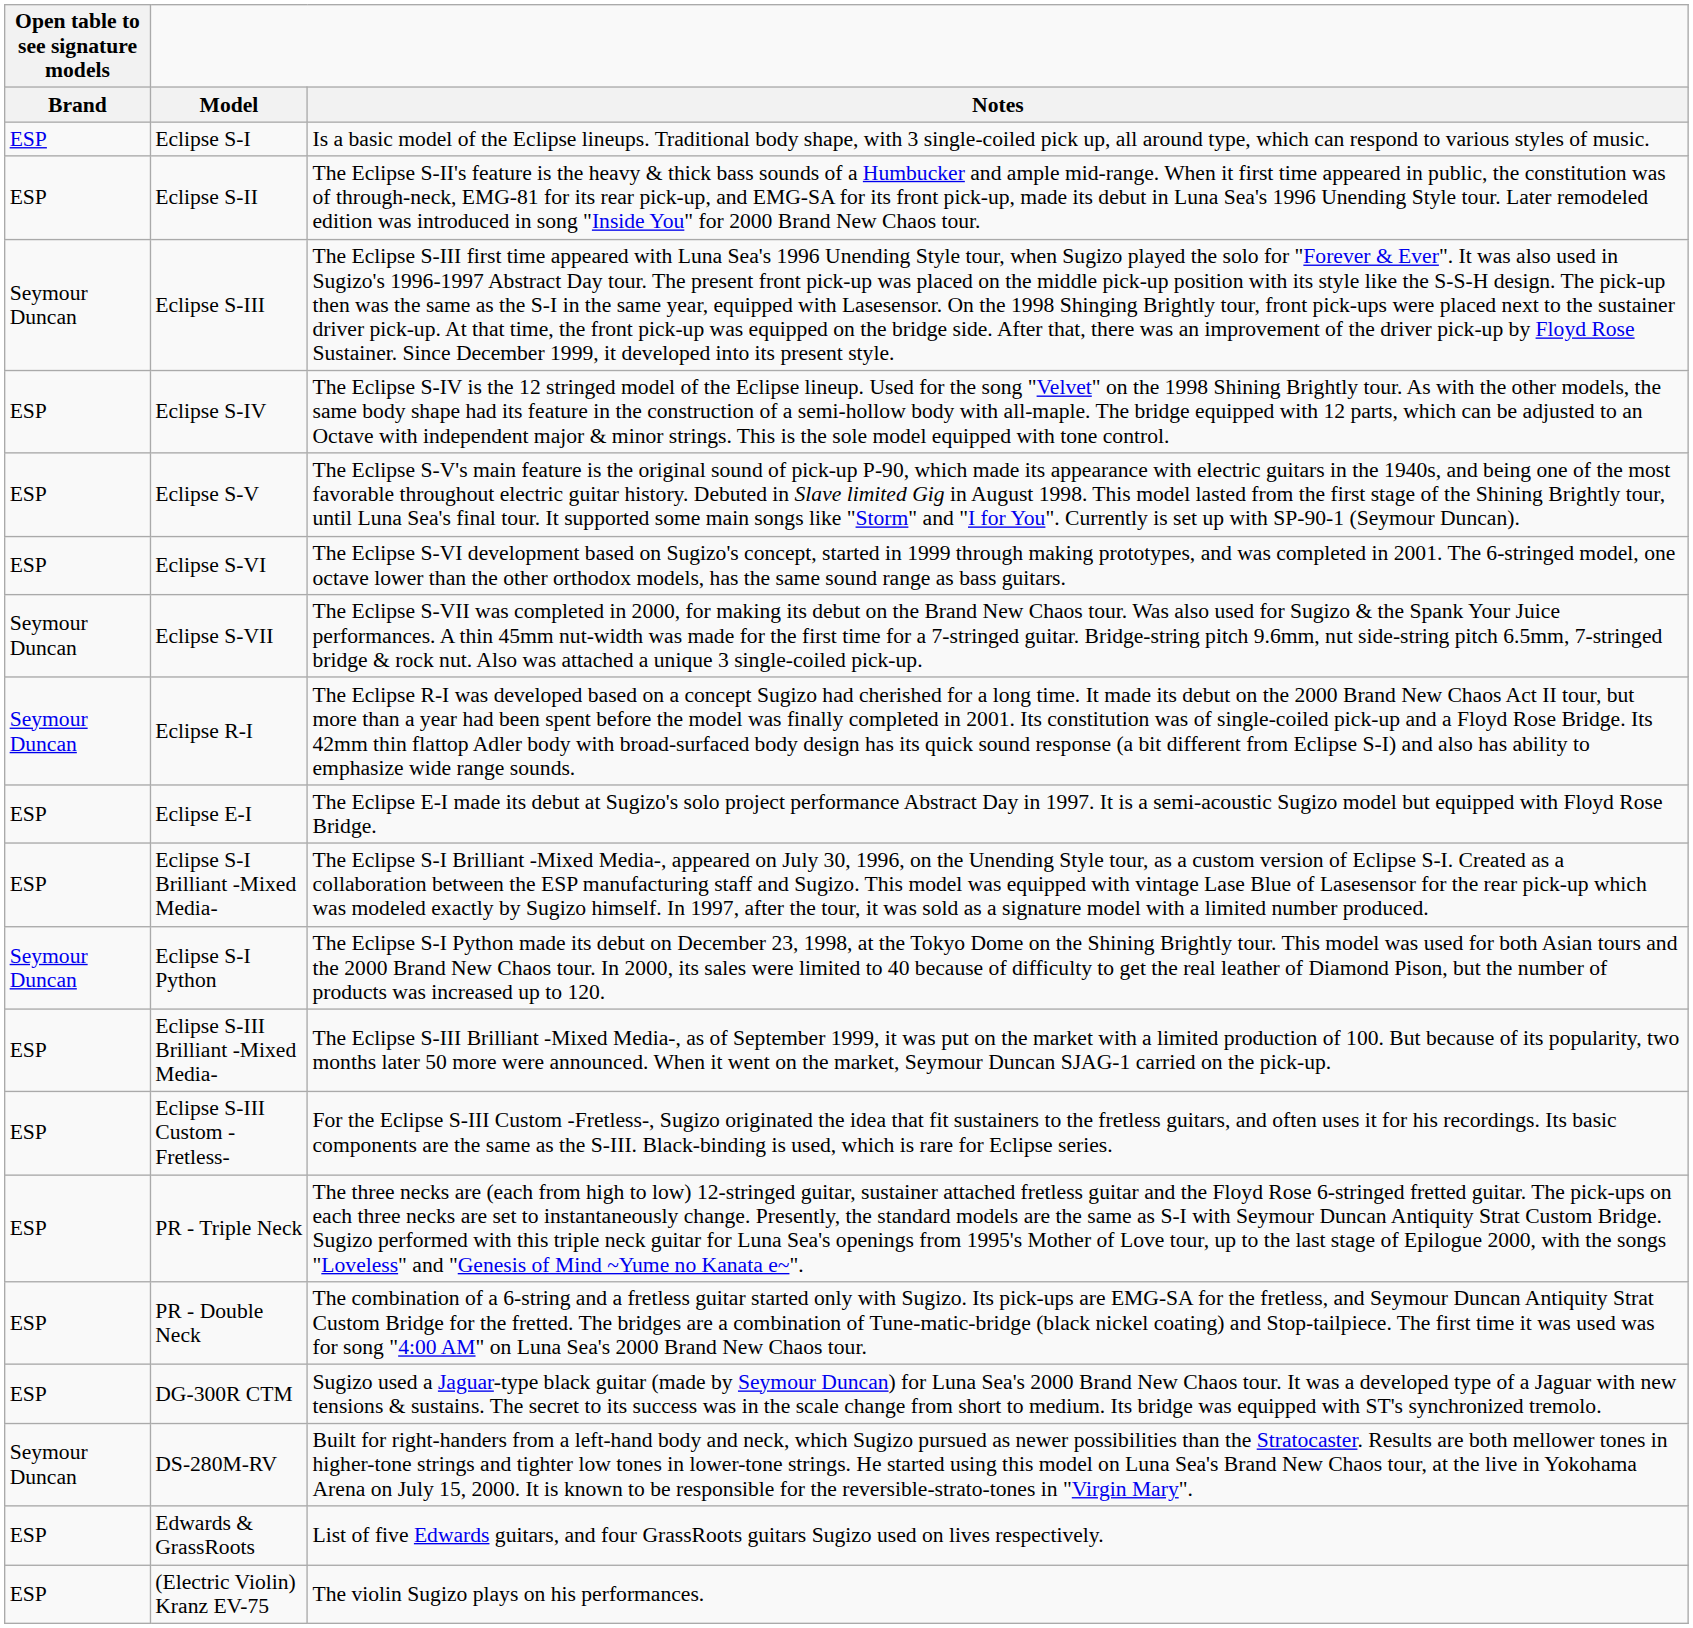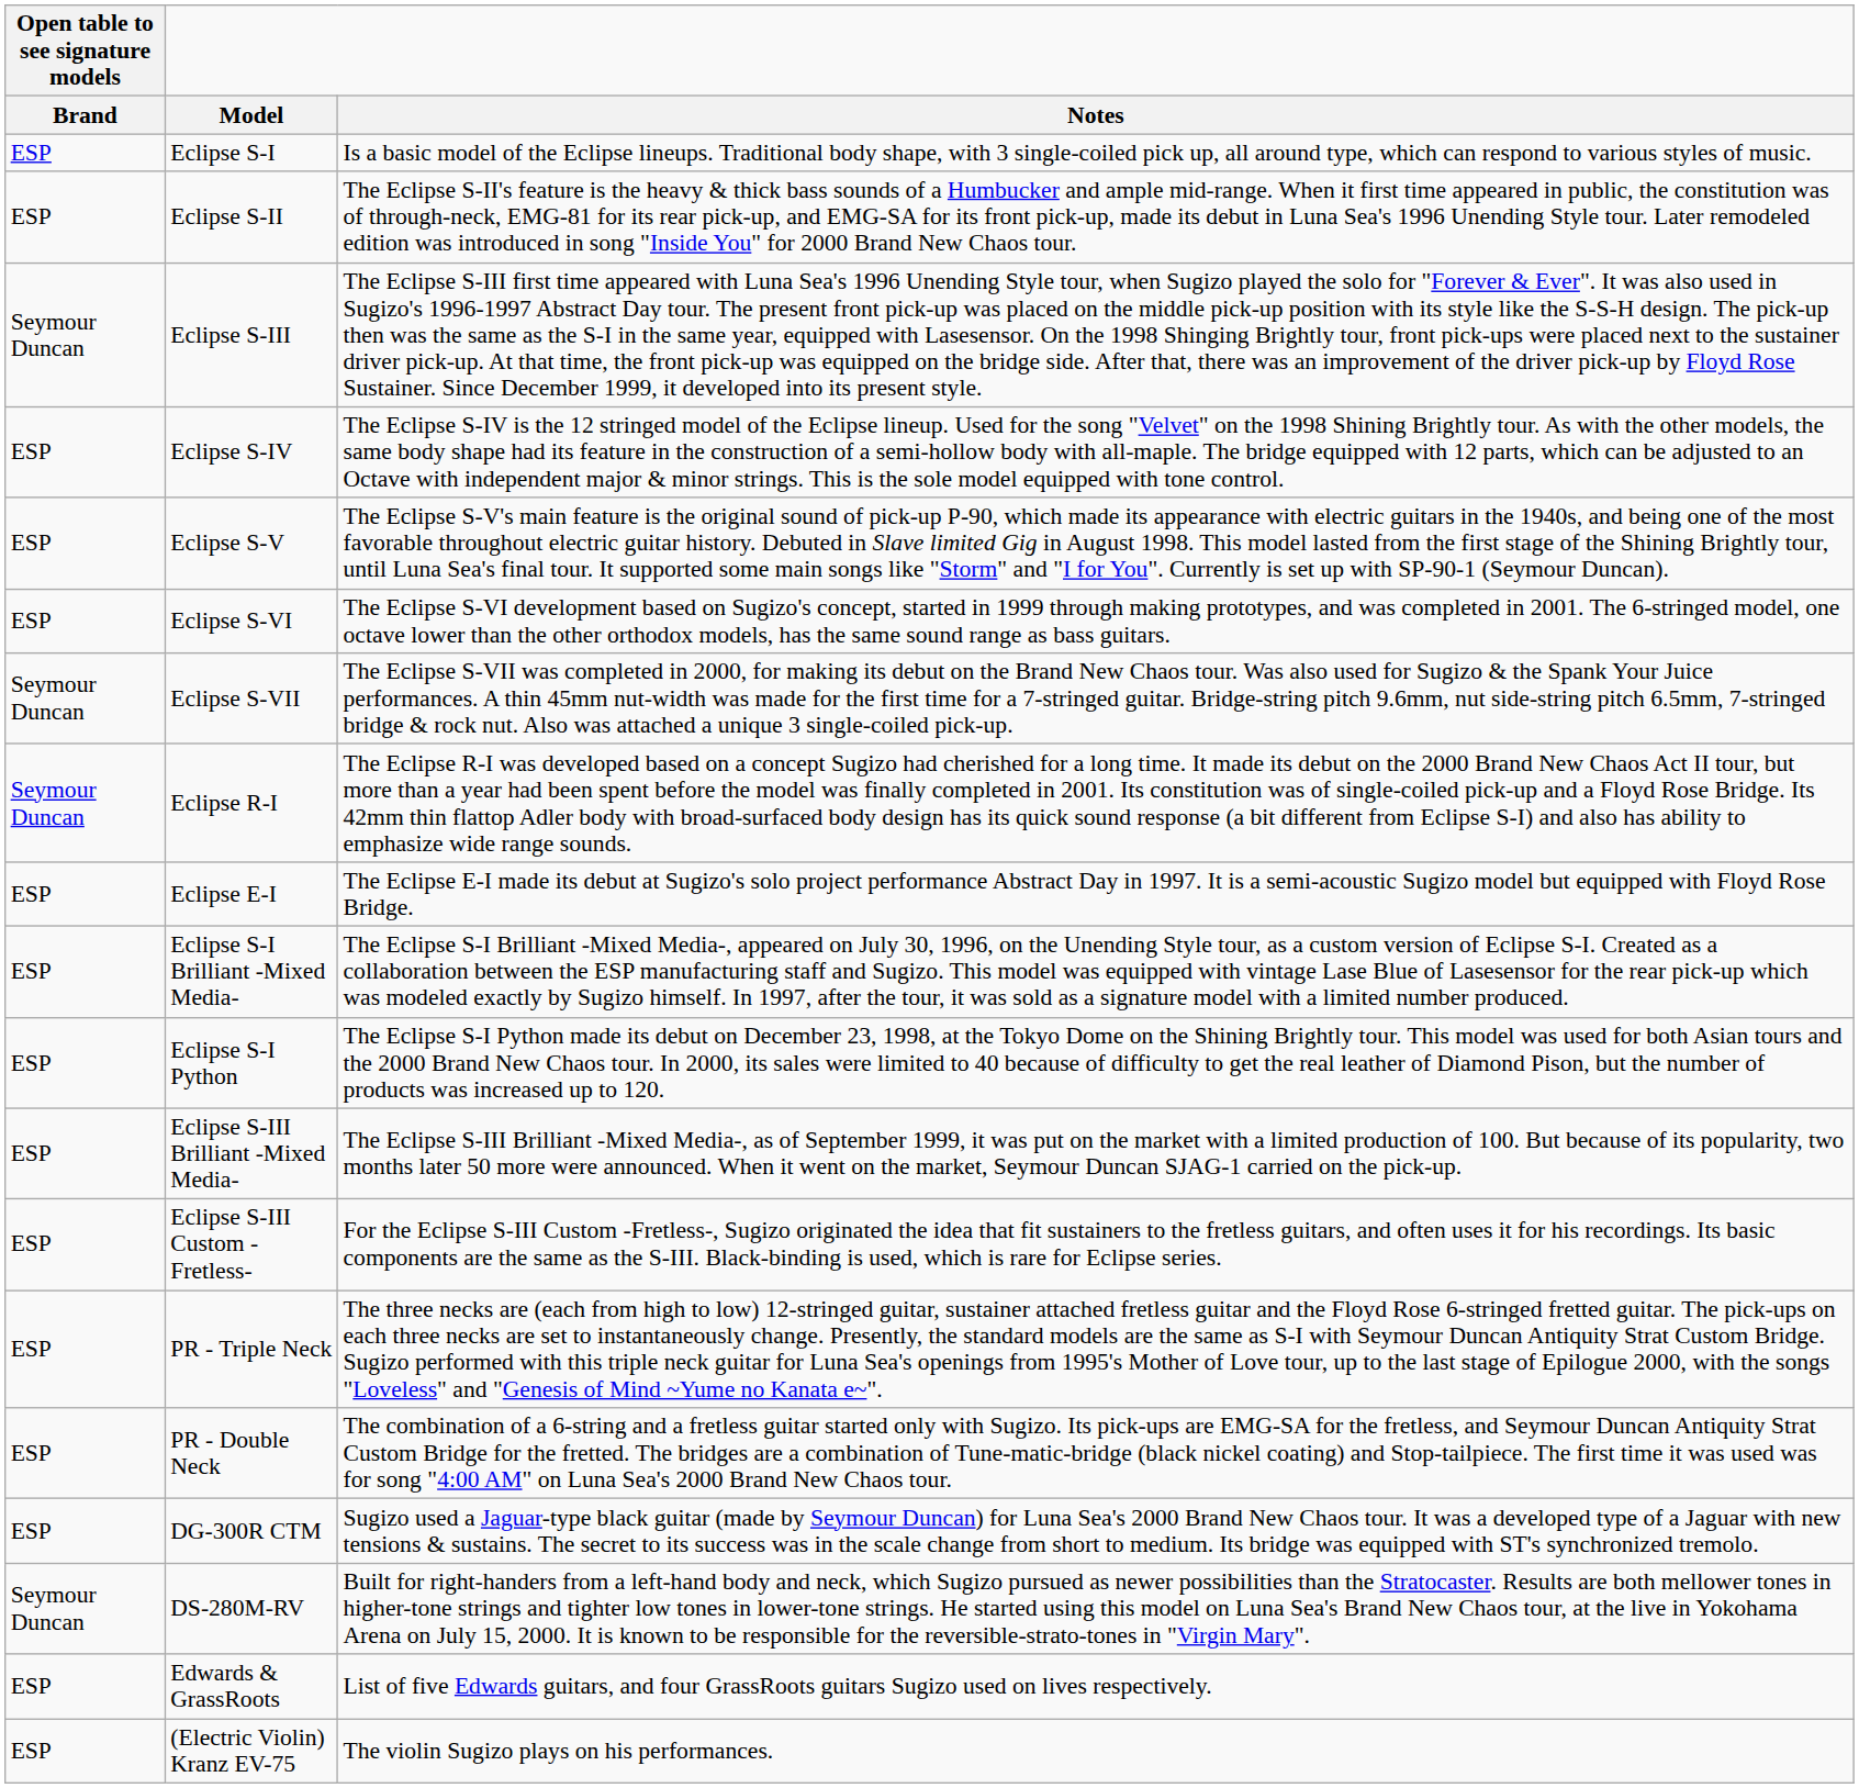 <table class="wikitable collapsible collapsed">
 <tr>
 <th>Open table to see signature models</th>
 </tr>
 <tr>
 <th>Brand</th>
 <th>Model</th>
 <th>Notes</th>
 </tr>
 <tr>
 <td><a href='#'>ESP</a></td>
 <td>Eclipse S-I</td>
 <td>Is a basic model of the Eclipse lineups. Traditional body shape, with 3 single-coiled pick up, all around type, which can respond to various styles of music.</td>
 </tr>
 <tr>
 <td>ESP</td>
 <td>Eclipse S-II</td>
 <td>The Eclipse S-II's feature is the heavy & thick bass sounds of a <a href='#'>Humbucker</a> and ample mid-range. When it first time appeared in public, the constitution was of through-neck, EMG-81 for its rear pick-up, and EMG-SA for its front pick-up, made its debut in Luna Sea's 1996 Unending Style tour. Later remodeled edition was introduced in song "<a href='#'>Inside You</a>" for 2000 Brand New Chaos tour.</td>
 </tr>
 <tr>
 <td>Seymour Duncan</td>
 <td>Eclipse S-III</td>
 <td>The Eclipse S-III first time appeared with Luna Sea's 1996 Unending Style tour, when Sugizo played the solo for "<a href='#'>Forever & Ever</a>". It was also used in Sugizo's 1996-1997 Abstract Day tour. The present front pick-up was placed on the middle pick-up position with its style like the S-S-H design. The pick-up then was the same as the S-I in the same year, equipped with Lasesensor. On the 1998 Shinging Brightly tour, front pick-ups were placed next to the sustainer driver pick-up. At that time, the front pick-up was equipped on the bridge side. After that, there was an improvement of the driver pick-up by <a href='#'>Floyd Rose</a> Sustainer. Since December 1999, it developed into its present style.</td>
 </tr>
 <tr>
 <td>ESP</td>
 <td>Eclipse S-IV</td>
 <td>The Eclipse S-IV is the 12 stringed model of the Eclipse lineup. Used for the song "<a href='#'>Velvet</a>" on the 1998 Shining Brightly tour. As with the other models, the same body shape had its feature in the construction of a semi-hollow body with all-maple. The bridge equipped with 12 parts, which can be adjusted to an Octave with independent major & minor strings. This is the sole model equipped with tone control.</td>
 </tr>
 <tr>
 <td>ESP</td>
 <td>Eclipse S-V</td>
 <td>The Eclipse S-V's main feature is the original sound of pick-up P-90, which made its appearance with electric guitars in the 1940s, and being one of the most favorable throughout electric guitar history. Debuted in <em>Slave limited Gig</em> in August 1998. This model lasted from the first stage of the Shining Brightly tour, until Luna Sea's final tour. It supported some main songs like "<a href='#'>Storm</a>" and "<a href='#'>I for You</a>". Currently is set up with SP-90-1 (Seymour Duncan).</td>
 </tr>
 <tr>
 <td>ESP</td>
 <td>Eclipse S-VI</td>
 <td>The Eclipse S-VI development based on Sugizo's concept, started in 1999 through making prototypes, and was completed in 2001. The 6-stringed model, one octave lower than the other orthodox models, has the same sound range as bass guitars.</td>
 </tr>
 <tr>
 <td>Seymour Duncan</td>
 <td>Eclipse S-VII</td>
 <td>The Eclipse S-VII was completed in 2000, for making its debut on the Brand New Chaos tour. Was also used for Sugizo & the Spank Your Juice performances. A thin 45mm nut-width was made for the first time for a 7-stringed guitar. Bridge-string pitch 9.6mm, nut side-string pitch 6.5mm, 7-stringed bridge & rock nut. Also was attached a unique 3 single-coiled pick-up.</td>
 </tr>
 <tr>
 <td><a href='#'>Seymour Duncan</a></td>
 <td>Eclipse R-I</td>
 <td>The Eclipse R-I was developed based on a concept Sugizo had cherished for a long time. It made its debut on the 2000 Brand New Chaos Act II tour, but more than a year had been spent before the model was finally completed in 2001. Its constitution was of single-coiled pick-up and a Floyd Rose Bridge. Its 42mm thin flattop Adler body with broad-surfaced body design has its quick sound response (a bit different from Eclipse S-I) and also has ability to emphasize wide range sounds.</td>
 </tr>
 <tr>
 <td>ESP</td>
 <td>Eclipse E-I</td>
 <td>The Eclipse E-I made its debut at Sugizo's solo project performance Abstract Day in 1997. It is a semi-acoustic Sugizo model but equipped with Floyd Rose Bridge.</td>
 </tr>
 <tr>
 <td>ESP</td>
 <td>Eclipse S-I Brilliant -Mixed Media-</td>
 <td>The Eclipse S-I Brilliant -Mixed Media-, appeared on July 30, 1996, on the Unending Style tour, as a custom version of Eclipse S-I. Created as a collaboration between the ESP manufacturing staff and Sugizo. This model was equipped with vintage Lase Blue of Lasesensor for the rear pick-up which was modeled exactly by Sugizo himself. In 1997, after the tour, it was sold as a signature model with a limited number produced.</td>
 </tr>
 <tr>
-<td><a href='#'>Seymour Duncan</a></td>
+<td>ESP</td>
 <td>Eclipse S-I Python</td>
 <td>The Eclipse S-I Python made its debut on December 23, 1998, at the Tokyo Dome on the Shining Brightly tour. This model was used for both Asian tours and the 2000 Brand New Chaos tour. In 2000, its sales were limited to 40 because of difficulty to get the real leather of Diamond Pison, but the number of products was increased up to 120.</td>
 </tr>
 <tr>
 <td>ESP</td>
 <td>Eclipse S-III Brilliant -Mixed Media-</td>
 <td>The Eclipse S-III Brilliant -Mixed Media-, as of September 1999, it was put on the market with a limited production of 100. But because of its popularity, two months later 50 more were announced. When it went on the market, Seymour Duncan SJAG-1 carried on the pick-up.</td>
 </tr>
 <tr>
 <td>ESP</td>
 <td>Eclipse S-III Custom -Fretless-</td>
 <td>For the Eclipse S-III Custom -Fretless-, Sugizo originated the idea that fit sustainers to the fretless guitars, and often uses it for his recordings. Its basic components are the same as the S-III. Black-binding is used, which is rare for Eclipse series.</td>
 </tr>
 <tr>
 <td>ESP</td>
 <td>PR - Triple Neck</td>
 <td>The three necks are (each from high to low) 12-stringed guitar, sustainer attached fretless guitar and the Floyd Rose 6-stringed fretted guitar. The pick-ups on each three necks are set to instantaneously change. Presently, the standard models are the same as S-I with Seymour Duncan Antiquity Strat Custom Bridge. Sugizo performed with this triple neck guitar for Luna Sea's openings from 1995's Mother of Love tour, up to the last stage of Epilogue 2000, with the songs "<a href='#'>Loveless</a>" and "<a href='#'>Genesis of Mind ~Yume no Kanata e~</a>".</td>
 </tr>
 <tr>
 <td>ESP</td>
 <td>PR - Double Neck</td>
 <td>The combination of a 6-string and a fretless guitar started only with Sugizo. Its pick-ups are EMG-SA for the fretless, and Seymour Duncan Antiquity Strat Custom Bridge for the fretted. The bridges are a combination of Tune-matic-bridge (black nickel coating) and Stop-tailpiece. The first time it was used was for song "<a href='#'>4:00 AM</a>" on Luna Sea's 2000 Brand New Chaos tour.</td>
 </tr>
 <tr>
 <td>ESP</td>
 <td>DG-300R CTM</td>
 <td>Sugizo used a <a href='#'>Jaguar</a>-type black guitar (made by <a href='#'>Seymour Duncan</a>) for Luna Sea's 2000 Brand New Chaos tour. It was a developed type of a Jaguar with new tensions & sustains. The secret to its success was in the scale change from short to medium. Its bridge was equipped with ST's synchronized tremolo.</td>
 </tr>
 <tr>
 <td>Seymour Duncan</td>
 <td>DS-280M-RV</td>
 <td>Built for right-handers from a left-hand body and neck, which Sugizo pursued as newer possibilities than the <a href='#'>Stratocaster</a>. Results are both mellower tones in higher-tone strings and tighter low tones in lower-tone strings. He started using this model on Luna Sea's Brand New Chaos tour, at the live in Yokohama Arena on July 15, 2000. It is known to be responsible for the reversible-strato-tones in "<a href='#'>Virgin Mary</a>".</td>
 </tr>
 <tr>
 <td>ESP</td>
 <td>Edwards & GrassRoots</td>
 <td>List of five <a href='#'>Edwards</a> guitars, and four GrassRoots guitars Sugizo used on lives respectively.</td>
 </tr>
 <tr>
 <td>ESP</td>
 <td>(Electric Violin) Kranz EV-75</td>
 <td>The violin Sugizo plays on his performances.</td>
 </tr>
 </table>
